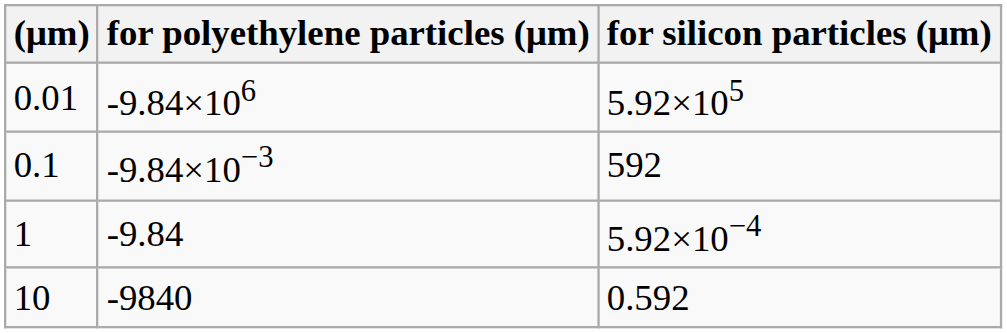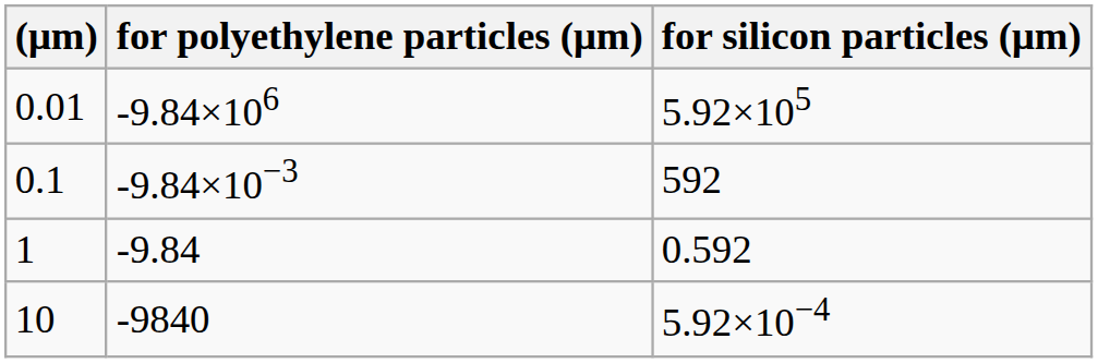 <table class="wikitable">
 <tr>
 <th> (μm)</th>
 <th> for polyethylene particles (μm)</th>
 <th> for silicon particles (μm)</th>
 </tr>
 <tr>
 <td>0.01</td>
 <td>-9.84×10<sup>6</sup></td>
 <td>5.92×10<sup>5</sup></td>
 </tr>
 <tr>
 <td>0.1</td>
 <td>-9.84×10<sup>−3</sup></td>
 <td>592</td>
 </tr>
 <tr>
 <td>1</td>
 <td>-9.84</td>
-<td>5.92×10<sup>−4</sup></td>
+<td>0.592</td>
 </tr>
 <tr>
 <td>10</td>
 <td>-9840</td>
-<td>0.592</td>
+<td>5.92×10<sup>−4</sup></td>
 </tr>
 </table>
